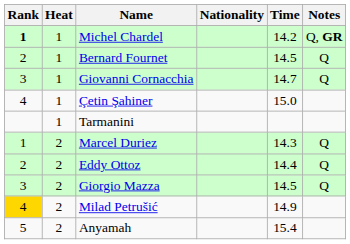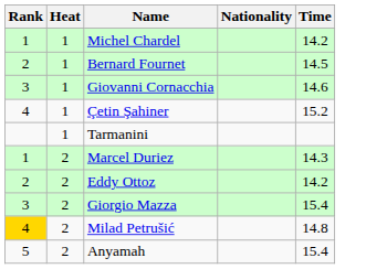 <table class="wikitable sortable" style="text-align:center">
 <tr>
 <th>Rank</th>
 <th>Heat</th>
 <th>Name</th>
 <th>Nationality</th>
 <th>Time</th>
-<th>Notes</th>
 </tr>
 <tr bgcolor=ccffcc>
-<td><strong>1</strong></td>
+<td>1</td>
 <td>1</td>
 <td align=left><a href='#'>Michel Chardel</a></td>
 <td align=left></td>
 <td>14.2</td>
-<td>Q, <strong>GR</strong></td>
 </tr>
 <tr bgcolor=ccffcc>
 <td>2</td>
 <td>1</td>
 <td align=left><a href='#'>Bernard Fournet</a></td>
 <td align=left></td>
 <td>14.5</td>
-<td>Q</td>
 </tr>
 <tr bgcolor=ccffcc>
 <td>3</td>
 <td>1</td>
 <td align=left><a href='#'>Giovanni Cornacchia</a></td>
 <td align=left></td>
-<td>14.7</td>
-<td>Q</td>
+<td>14.6</td>
 </tr>
 <tr>
 <td>4</td>
 <td>1</td>
 <td align=left><a href='#'>Çetin Şahiner</a></td>
 <td align=left></td>
-<td>15.0</td>
-<td></td>
+<td>15.2</td>
 </tr>
 <tr>
 <td></td>
 <td>1</td>
 <td align=left>Tarmanini</td>
 <td align=left></td>
-<td></td>
 <td></td>
 </tr>
 <tr bgcolor=ccffcc>
 <td>1</td>
 <td>2</td>
 <td align=left><a href='#'>Marcel Duriez</a></td>
 <td align=left></td>
 <td>14.3</td>
-<td>Q</td>
 </tr>
 <tr bgcolor=ccffcc>
 <td>2</td>
 <td>2</td>
 <td align=left><a href='#'>Eddy Ottoz</a></td>
 <td align=left></td>
-<td>14.4</td>
-<td>Q</td>
+<td>14.2</td>
 </tr>
 <tr bgcolor=ccffcc>
 <td>3</td>
 <td>2</td>
 <td align=left><a href='#'>Giorgio Mazza</a></td>
 <td align=left></td>
-<td>14.5</td>
-<td>Q</td>
+<td>15.4</td>
 </tr>
 <tr>
 <td style="background: gold;">4</td>
 <td>2</td>
 <td align=left><a href='#'>Milad Petrušić</a></td>
 <td align=left></td>
-<td>14.9</td>
-<td></td>
+<td>14.8</td>
 </tr>
 <tr>
 <td>5</td>
 <td>2</td>
 <td align=left>Anyamah</td>
 <td align=left></td>
 <td>15.4</td>
-<td></td>
 </tr>
 </table>
